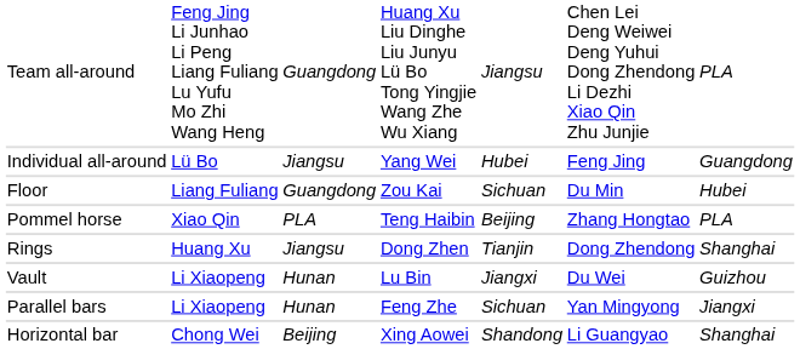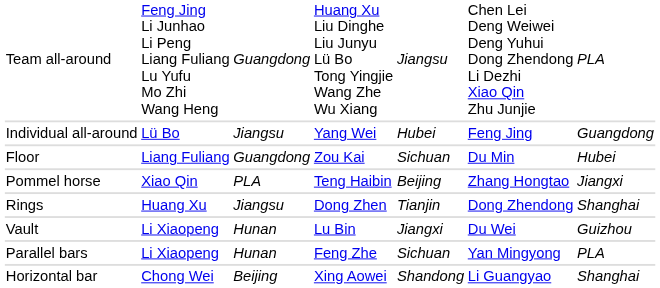 <table>
 <tr>
 <td>Team all-around</td>
 <td><a href='#'>Feng Jing</a><br>Li Junhao<br>Li Peng<br>Liang Fuliang<br>Lu Yufu<br>Mo Zhi<br>Wang Heng</td>
 <td><em>Guangdong</em></td>
 <td><a href='#'>Huang Xu</a><br>Liu Dinghe<br>Liu Junyu<br>Lü Bo<br>Tong Yingjie<br>Wang Zhe<br>Wu Xiang</td>
 <td><em>Jiangsu</em></td>
 <td>Chen Lei<br>Deng Weiwei<br>Deng Yuhui<br>Dong Zhendong<br>Li Dezhi<br><a href='#'>Xiao Qin</a><br>Zhu Junjie</td>
 <td><em>PLA</em></td>
 </tr>
 <tr bgcolor=#DDDDDD>
 <td colspan=12></td>
 </tr>
 <tr>
 <td>Individual all-around</td>
 <td><a href='#'>Lü Bo</a></td>
 <td><em>Jiangsu</em></td>
 <td><a href='#'>Yang Wei</a></td>
 <td><em>Hubei</em></td>
 <td><a href='#'>Feng Jing</a></td>
 <td><em>Guangdong</em></td>
 </tr>
 <tr bgcolor=#DDDDDD>
 <td colspan=10></td>
 </tr>
 <tr>
 <td>Floor</td>
 <td><a href='#'>Liang Fuliang</a></td>
 <td><em>Guangdong</em></td>
 <td><a href='#'>Zou Kai</a></td>
 <td><em>Sichuan</em></td>
 <td><a href='#'>Du Min</a></td>
 <td><em>Hubei</em></td>
 </tr>
 <tr bgcolor=#DDDDDD>
 <td colspan=10></td>
 </tr>
 <tr>
 <td>Pommel horse</td>
 <td><a href='#'>Xiao Qin</a></td>
 <td><em>PLA</em></td>
 <td><a href='#'>Teng Haibin</a></td>
 <td><em>Beijing</em></td>
 <td><a href='#'>Zhang Hongtao</a></td>
-<td><em>PLA</em></td>
+<td><em>Jiangxi</em></td>
 </tr>
 <tr bgcolor=#DDDDDD>
 <td colspan=10></td>
 </tr>
 <tr>
 <td>Rings</td>
 <td><a href='#'>Huang Xu</a></td>
 <td><em>Jiangsu</em></td>
 <td><a href='#'>Dong Zhen</a></td>
 <td><em>Tianjin</em></td>
 <td><a href='#'>Dong Zhendong</a></td>
 <td><em>Shanghai</em></td>
 </tr>
 <tr bgcolor=#DDDDDD>
 <td colspan=12></td>
 </tr>
 <tr>
 <td>Vault</td>
 <td><a href='#'>Li Xiaopeng</a></td>
 <td><em>Hunan</em></td>
 <td><a href='#'>Lu Bin</a></td>
 <td><em>Jiangxi</em></td>
 <td><a href='#'>Du Wei</a></td>
 <td><em>Guizhou</em></td>
 </tr>
 <tr bgcolor=#DDDDDD>
 <td colspan=12></td>
 </tr>
 <tr>
 <td>Parallel bars</td>
 <td><a href='#'>Li Xiaopeng</a></td>
 <td><em>Hunan</em></td>
 <td><a href='#'>Feng Zhe</a></td>
 <td><em>Sichuan</em></td>
 <td><a href='#'>Yan Mingyong</a></td>
-<td><em>Jiangxi</em></td>
+<td><em>PLA</em></td>
 </tr>
 <tr bgcolor=#DDDDDD>
 <td colspan=12></td>
 </tr>
 <tr>
 <td>Horizontal bar</td>
 <td><a href='#'>Chong Wei</a></td>
 <td><em>Beijing</em></td>
 <td><a href='#'>Xing Aowei</a></td>
 <td><em>Shandong</em></td>
 <td><a href='#'>Li Guangyao</a></td>
 <td><em>Shanghai</em></td>
 </tr>
 <tr>
 </tr>
 </table>
